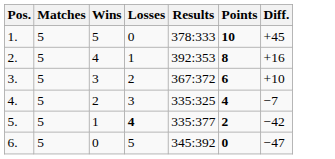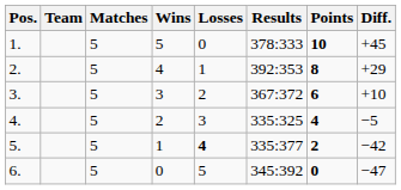 <table class="wikitable">
 <tr>
 <th>Pos.</th>
+<th>Team</th>
 <th>Matches</th>
 <th>Wins</th>
 <th>Losses</th>
 <th>Results</th>
 <th>Points</th>
 <th>Diff.</th>
 </tr>
 <tr>
 <td>1.</td>
+<td></td>
 <td>5</td>
 <td>5</td>
 <td>0</td>
 <td>378:333</td>
 <td><strong>10</strong></td>
 <td>+45</td>
 </tr>
 <tr>
 <td>2.</td>
+<td></td>
 <td>5</td>
 <td>4</td>
 <td>1</td>
 <td>392:353</td>
 <td><strong>8</strong></td>
-<td>+16</td>
+<td>+29</td>
 </tr>
 <tr>
 <td>3.</td>
+<td></td>
 <td>5</td>
 <td>3</td>
 <td>2</td>
 <td>367:372</td>
 <td><strong>6</strong></td>
 <td>+10</td>
 </tr>
 <tr>
 <td>4.</td>
+<td></td>
 <td>5</td>
 <td>2</td>
 <td>3</td>
 <td>335:325</td>
 <td><strong>4</strong></td>
-<td>−7</td>
+<td>−5</td>
 </tr>
 <tr>
 <td>5.</td>
+<td></td>
 <td>5</td>
 <td>1</td>
 <td><strong>4</strong></td>
 <td>335:377</td>
 <td><strong>2</strong></td>
 <td>−42</td>
 </tr>
 <tr>
 <td>6.</td>
+<td></td>
 <td>5</td>
 <td>0</td>
 <td>5</td>
 <td>345:392</td>
 <td><strong>0</strong></td>
 <td>−47</td>
 </tr>
 </table>
